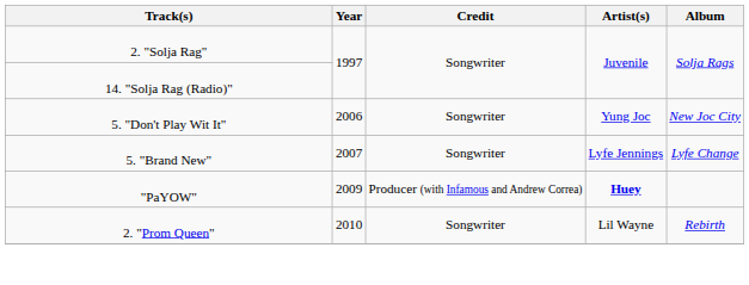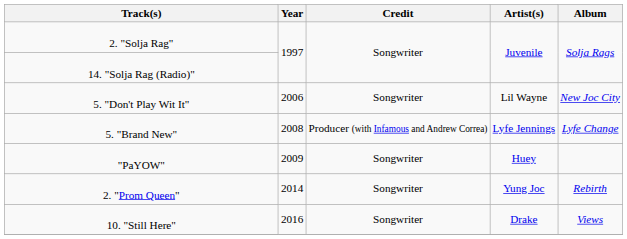 <table class="wikitable plainrowheaders" style="text-align:center;">
 <tr>
 <th scope="col" style="width:24em;">Track(s)</th>
 <th scope="col" style="width:1em;">Year</th>
 <th scope="col">Credit</th>
 <th scope="col">Artist(s)</th>
 <th scope="col">Album</th>
 </tr>
 <tr>
 <td><br>2. "Solja Rag"</td>
 <td rowspan="2">1997</td>
 <td rowspan="2">Songwriter</td>
 <td rowspan="2"><a href='#'>Juvenile</a></td>
 <td rowspan="2"><em><a href='#'>Solja Rags</a></em></td>
 </tr>
 <tr>
 <td><br>14. "Solja Rag (Radio)"</td>
 </tr>
 <tr>
 <td><br>5. "Don't Play Wit It"<br></td>
 <td>2006</td>
 <td>Songwriter</td>
-<td><a href='#'>Yung Joc</a></td>
+<td>Lil Wayne</td>
 <td><em><a href='#'>New Joc City</a></em></td>
 </tr>
 <tr>
 <td><br>5. "Brand New"<br></td>
-<td>2007</td>
-<td>Songwriter</td>
+<td>2008</td>
+<td>Producer <small>(with <a href='#'>Infamous</a> and Andrew Correa)</small></td>
 <td><a href='#'>Lyfe Jennings</a></td>
 <td><em><a href='#'>Lyfe Change</a></em></td>
 </tr>
 <tr>
 <td><br>"PaYOW"<br></td>
 <td>2009</td>
-<td>Producer <small>(with <a href='#'>Infamous</a> and Andrew Correa)</small></td>
-<td><strong><a href='#'>Huey</a></strong></td>
+<td>Songwriter</td>
+<td><a href='#'>Huey</a></td>
 <td></td>
 </tr>
 <tr>
 <td><br>2. "<a href='#'>Prom Queen</a>"</td>
-<td>2010</td>
+<td>2014</td>
 <td>Songwriter</td>
-<td>Lil Wayne</td>
+<td><a href='#'>Yung Joc</a></td>
 <td><em><a href='#'>Rebirth</a></em></td>
+</tr>
+<tr>
+<td><br>10. "Still Here"</td>
+<td>2016</td>
+<td>Songwriter</td>
+<td><a href='#'>Drake</a></td>
+<td><em><a href='#'>Views</a></em></td>
 </tr>
 <tr>
 </tr>
 </table>
